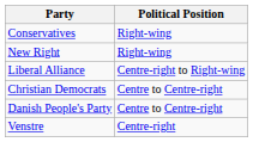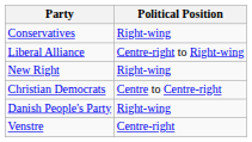 <table class="wikitable mw-collapsible mw-collapsed">
 <tr>
 <th>Party</th>
 <th>Political Position</th>
 </tr>
 <tr>
 <td><a href='#'>Conservatives</a></td>
 <td><a href='#'>Right-wing</a></td>
 </tr>
 <tr>
+<td><a href='#'>Liberal Alliance</a></td>
+<td><a href='#'>Centre-right</a> to <a href='#'>Right-wing</a></td>
+</tr>
+<tr>
 <td><a href='#'>New Right</a></td>
 <td><a href='#'>Right-wing</a></td>
-</tr>
-<tr>
-<td><a href='#'>Liberal Alliance</a></td>
-<td><a href='#'>Centre-right</a> to <a href='#'>Right-wing</a></td>
 </tr>
 <tr>
 <td><a href='#'>Christian Democrats</a></td>
 <td><a href='#'>Centre</a> to <a href='#'>Centre-right</a></td>
 </tr>
 <tr>
 <td><a href='#'>Danish People's Party</a></td>
-<td><a href='#'>Centre</a> to <a href='#'>Centre-right</a></td>
+<td><a href='#'>Right-wing</a></td>
 </tr>
 <tr>
 <td><a href='#'>Venstre</a></td>
 <td><a href='#'>Centre-right</a></td>
 </tr>
 </table>
